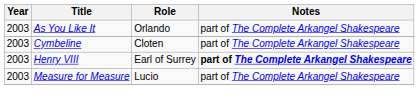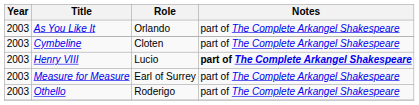 <table class="wikitable sortable">
 <tr>
 <th>Year</th>
 <th>Title</th>
 <th>Role</th>
 <th class="unsortable">Notes</th>
 </tr>
 <tr>
 <td>2003</td>
 <td><em><a href='#'>As You Like It</a></em></td>
 <td>Orlando</td>
 <td>part of <em><a href='#'>The Complete Arkangel Shakespeare</a></em></td>
 </tr>
 <tr>
 </tr>
 <tr>
 <td>2003</td>
 <td><em><a href='#'>Cymbeline</a></em></td>
 <td>Cloten</td>
 <td>part of <em><a href='#'>The Complete Arkangel Shakespeare</a></em></td>
 </tr>
 <tr>
 <td>2003</td>
 <td><em><a href='#'>Henry VIII</a></em></td>
-<td>Earl of Surrey</td>
+<td>Lucio</td>
 <td><strong>part of <em><a href='#'>The Complete Arkangel Shakespeare</a></em></strong></td>
 </tr>
 <tr>
 <td>2003</td>
 <td><em><a href='#'>Measure for Measure</a></em></td>
-<td>Lucio</td>
+<td>Earl of Surrey</td>
+<td>part of <em><a href='#'>The Complete Arkangel Shakespeare</a></em></td>
+</tr>
+<tr>
+<td>2003</td>
+<td><em><a href='#'>Othello</a></em></td>
+<td>Roderigo</td>
 <td>part of <em><a href='#'>The Complete Arkangel Shakespeare</a></em></td>
 </tr>
 <tr>
 </tr>
 </table>
